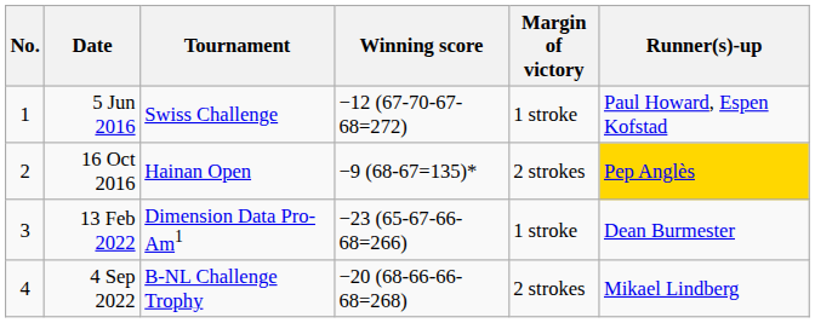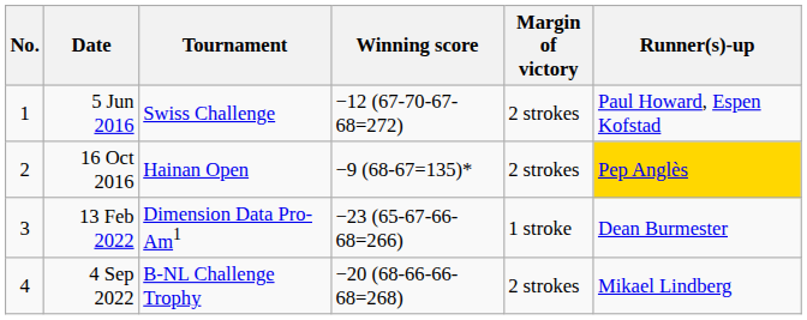 <table class="wikitable" style="font-size:95%;">
 <tr>
 <th>No.</th>
 <th>Date</th>
 <th>Tournament</th>
 <th>Winning score</th>
 <th>Margin of<br>victory</th>
 <th>Runner(s)-up</th>
 </tr>
 <tr>
 <td align=center>1</td>
 <td align=right>5 Jun <a href='#'>2016</a></td>
 <td><a href='#'>Swiss Challenge</a></td>
 <td>−12 (67-70-67-68=272)</td>
-<td>1 stroke</td>
+<td>2 strokes</td>
 <td> <a href='#'>Paul Howard</a>,  <a href='#'>Espen Kofstad</a></td>
 </tr>
 <tr>
 <td align=center>2</td>
 <td align=right>16 Oct 2016</td>
 <td><a href='#'>Hainan Open</a></td>
 <td>−9 (68-67=135)*</td>
 <td>2 strokes</td>
 <td style="background: gold;"> <a href='#'>Pep Anglès</a></td>
 </tr>
 <tr>
 <td align=center>3</td>
 <td align=right>13 Feb <a href='#'>2022</a></td>
 <td><a href='#'>Dimension Data Pro-Am</a><sup>1</sup></td>
 <td>−23 (65-67-66-68=266)</td>
 <td>1 stroke</td>
 <td> <a href='#'>Dean Burmester</a></td>
 </tr>
 <tr>
 <td align=center>4</td>
 <td align=right>4 Sep 2022</td>
 <td><a href='#'>B-NL Challenge Trophy</a></td>
 <td>−20 (68-66-66-68=268)</td>
 <td>2 strokes</td>
 <td> <a href='#'>Mikael Lindberg</a></td>
 </tr>
 </table>
